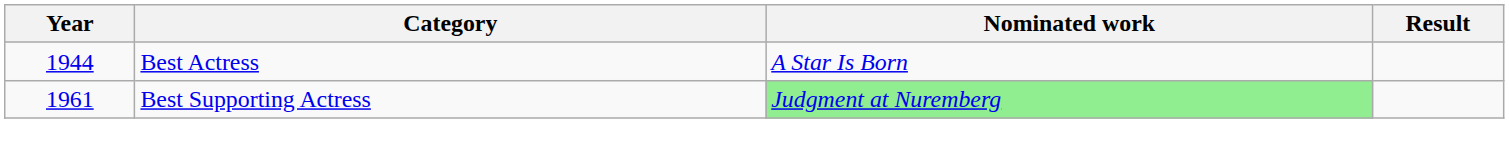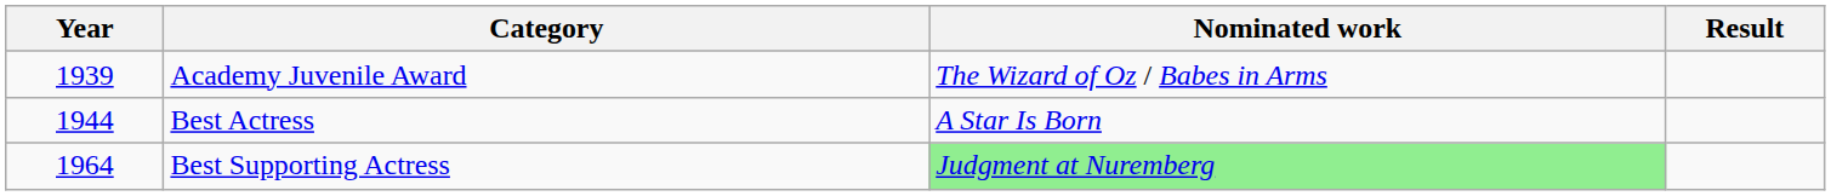 <table class=wikitable>
 <tr>
 <th scope="col" style="width:5em;">Year</th>
 <th scope="col" style="width:26em;">Category</th>
 <th scope="col" style="width:25em;">Nominated work</th>
 <th scope="col" style="width:5em;">Result</th>
 </tr>
 <tr>
+<td style="text-align:center;"><a href='#'>1939</a></td>
+<td><a href='#'>Academy Juvenile Award</a></td>
+<td><em><a href='#'>The Wizard of Oz</a></em> / <em><a href='#'>Babes in Arms</a></em></td>
+<td></td>
+</tr>
+<tr>
 <td style="text-align:center;"><a href='#'>1944</a></td>
 <td><a href='#'>Best Actress</a></td>
 <td><em><a href='#'>A Star Is Born</a></em></td>
 <td></td>
 </tr>
 <tr>
-<td style="text-align:center;"><a href='#'>1961</a></td>
+<td style="text-align:center;"><a href='#'>1964</a></td>
 <td><a href='#'>Best Supporting Actress</a></td>
 <td style="background: lightgreen;"><em><a href='#'>Judgment at Nuremberg</a></em></td>
 <td></td>
 </tr>
 </table>
